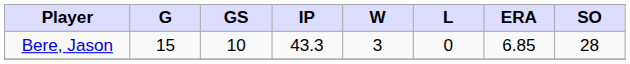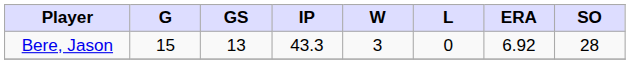 <table class="wikitable sortable">
 <tr>
 <th style="background:#ddf; width:16%;">Player</th>
 <th style="background:#ddf; width:9%;">G</th>
 <th style="background:#ddf; width:9%;">GS</th>
 <th style="background:#ddf; width:9%;">IP</th>
 <th style="background:#ddf; width:9%;">W</th>
 <th style="background:#ddf; width:9%;">L</th>
 <th style="background:#ddf; width:9%;">ERA</th>
 <th style="background:#ddf; width:9%;">SO</th>
 </tr>
 <tr style="text-align:center;">
 <td><a href='#'>Bere, Jason</a></td>
 <td>15</td>
-<td>10</td>
+<td>13</td>
 <td>43.3</td>
 <td>3</td>
 <td>0</td>
-<td>6.85</td>
+<td>6.92</td>
 <td>28</td>
 </tr>
 <tr style="text-align:center;">
 </tr>
 </table>
